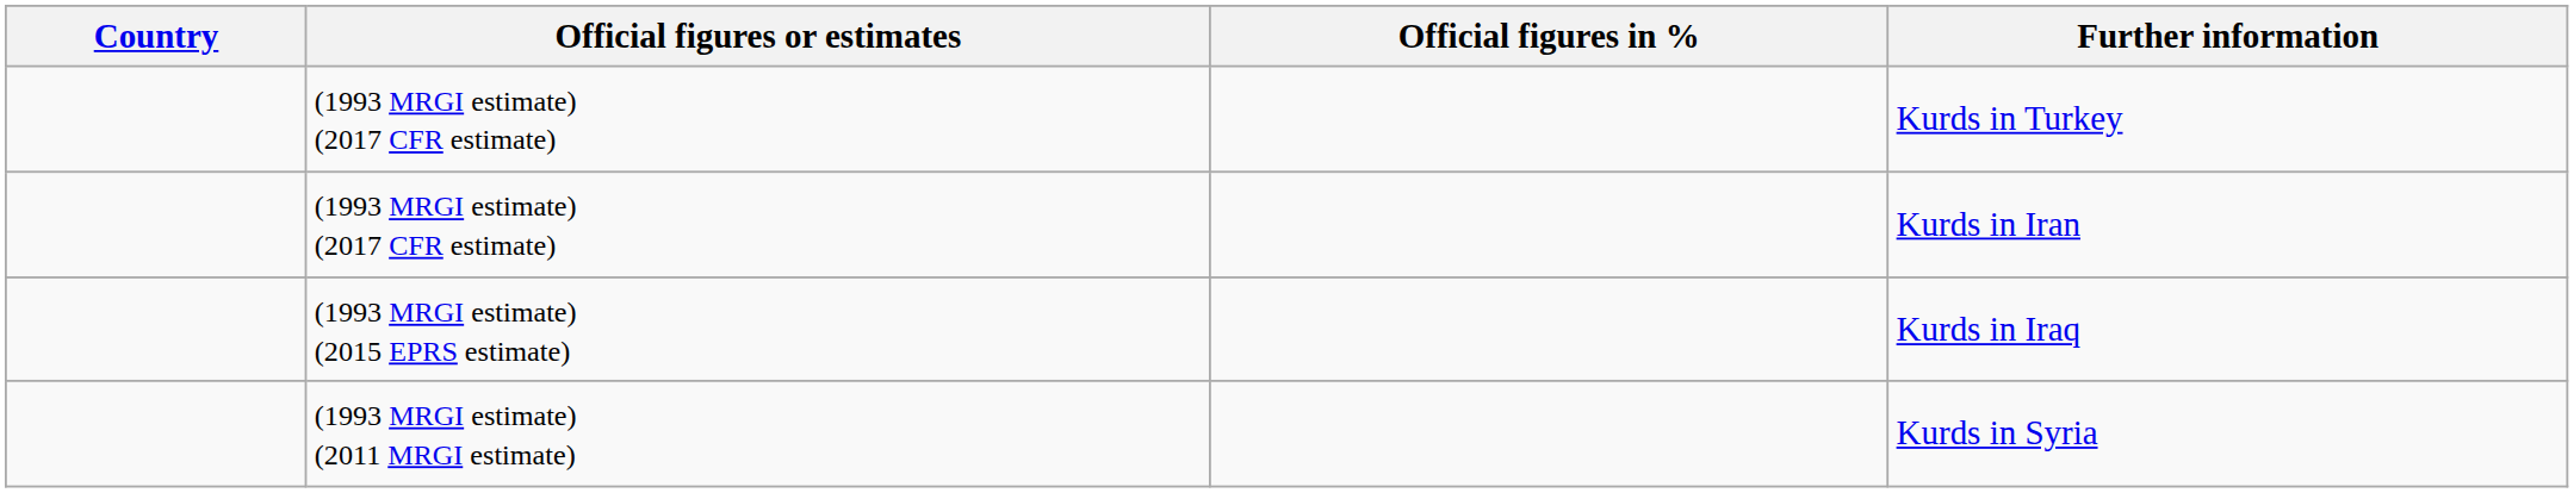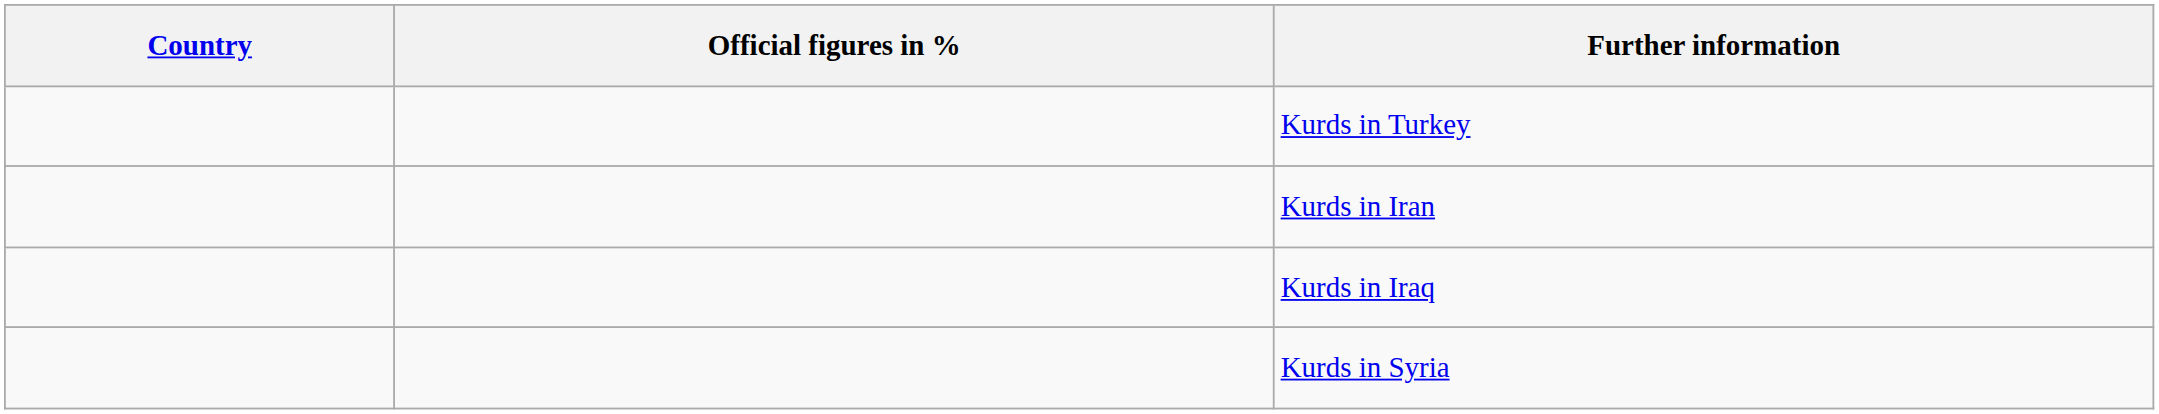 <table class="wikitable sortable" style="width: 75%; height: 14em;">
 <tr>
 <th><a href='#'>Country</a></th>
-<th>Official figures or estimates</th>
 <th>Official figures in %</th>
 <th>Further information</th>
 </tr>
 <tr>
 <td></td>
-<td> <small>(1993 <a href='#'>MRGI</a> estimate)</small><br> <small>(2017 <a href='#'>CFR</a> estimate)</small></td>
 <td> </td>
 <td><a href='#'>Kurds in Turkey</a></td>
 </tr>
 <tr>
 <td></td>
-<td> <small>(1993 <a href='#'>MRGI</a> estimate)</small><br> <small>(2017 <a href='#'>CFR</a> estimate)</small></td>
 <td> </td>
 <td><a href='#'>Kurds in Iran</a></td>
 </tr>
 <tr>
 <td></td>
-<td> <small>(1993 <a href='#'>MRGI</a> estimate)</small><br> <small>(2015 <a href='#'>EPRS</a> estimate)</small></td>
 <td> </td>
 <td><a href='#'>Kurds in Iraq</a></td>
 </tr>
 <tr>
 <td></td>
-<td> <small>(1993 <a href='#'>MRGI</a> estimate)</small><br> <small>(2011 <a href='#'>MRGI</a> estimate)</small></td>
 <td> </td>
 <td><a href='#'>Kurds in Syria</a></td>
 </tr>
 </table>
